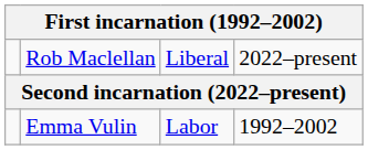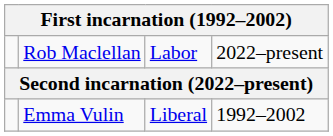 <table class="wikitable">
 <tr>
 <th colspan="4">First incarnation (1992–2002)</th>
 </tr>
 <tr>
 <td> </td>
 <td><a href='#'>Rob Maclellan</a></td>
-<td><a href='#'>Liberal</a></td>
+<td><a href='#'>Labor</a></td>
 <td>2022–present</td>
 </tr>
 <tr>
 <th colspan="4">Second incarnation (2022–present)</th>
 </tr>
 <tr>
 <td> </td>
 <td><a href='#'>Emma Vulin</a></td>
-<td><a href='#'>Labor</a></td>
+<td><a href='#'>Liberal</a></td>
 <td>1992–2002</td>
 </tr>
 </table>
